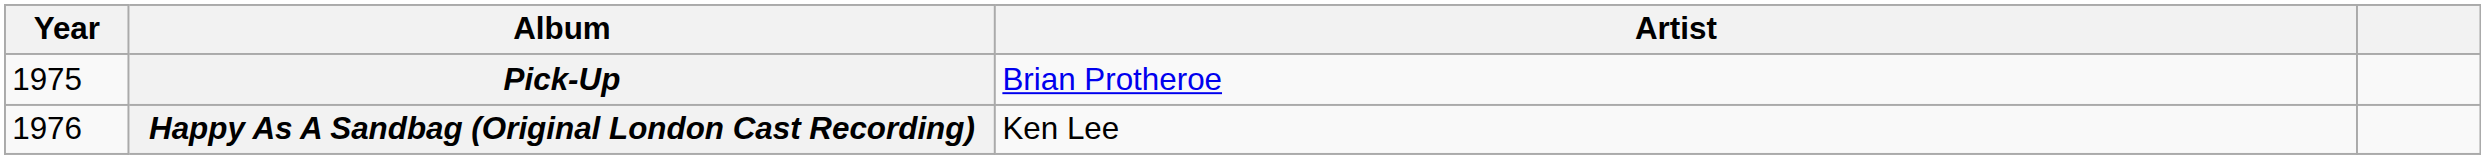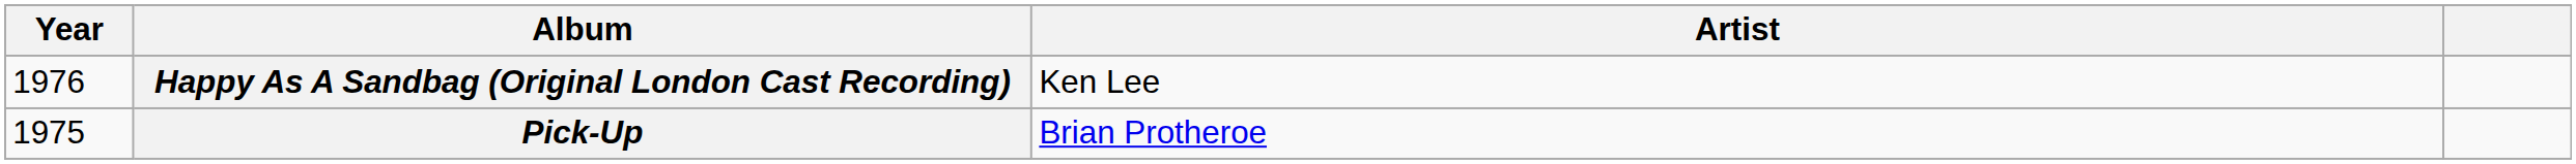 <table class="wikitable plainrowheaders sortable" width="100%">
 <tr>
 <th scope="col" width="5%">Year</th>
 <th scope="col" width="35%">Album</th>
 <th scope="col" width="55%">Artist</th>
 <th scope="col" class="unsortable" width="5%"></th>
 </tr>
 <tr>
+<td>1976</td>
+<th scope="row"><em>Happy As A Sandbag (Original London Cast Recording)</em></th>
+<td>Ken Lee</td>
+<td></td>
+</tr>
+<tr>
 <td>1975</td>
 <th scope="row"><em>Pick-Up</em></th>
 <td><a href='#'>Brian Protheroe</a></td>
 <td></td>
 </tr>
-<tr>
-<td>1976</td>
-<th scope="row"><em>Happy As A Sandbag (Original London Cast Recording)</em></th>
-<td>Ken Lee</td>
-<td></td>
-</tr>
 </table>
